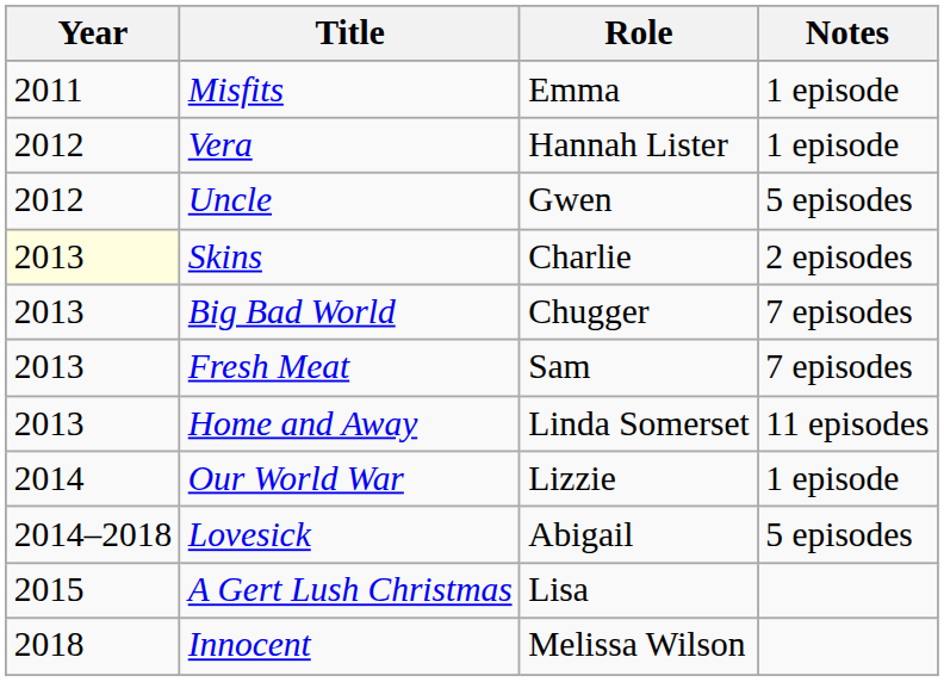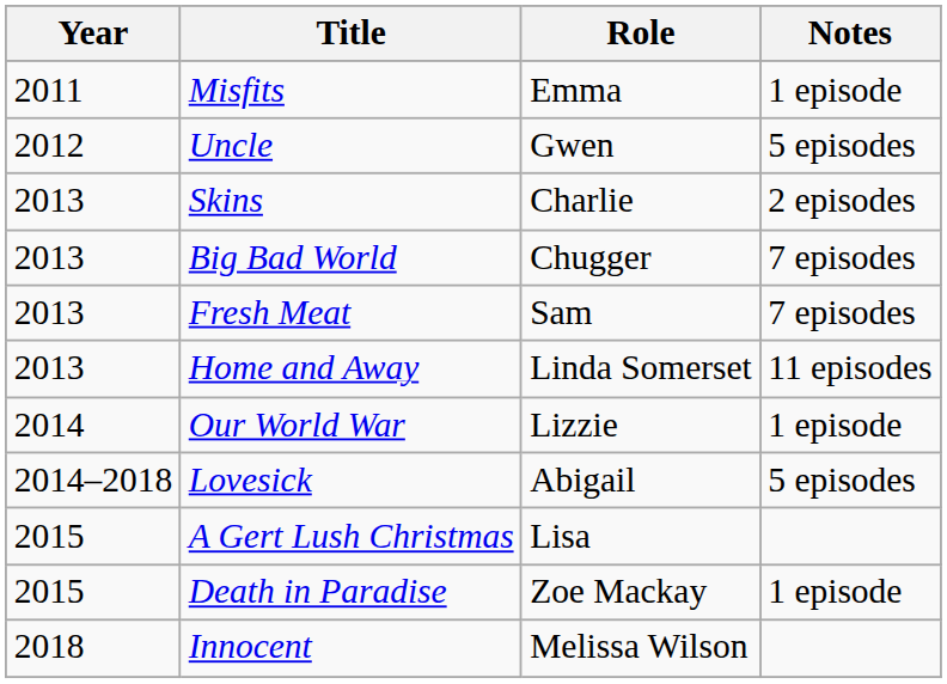 <table class="wikitable sortable">
 <tr>
 <th>Year</th>
 <th>Title</th>
 <th>Role</th>
 <th>Notes</th>
 </tr>
 <tr>
 <td>2011</td>
 <td><em><a href='#'>Misfits</a></em></td>
 <td>Emma</td>
 <td>1 episode</td>
 </tr>
 <tr>
 <td>2012</td>
-<td><em><a href='#'>Vera</a></em></td>
-<td>Hannah Lister</td>
-<td>1 episode</td>
-</tr>
-<tr>
-<td>2012</td>
 <td><em><a href='#'>Uncle</a></em></td>
 <td>Gwen</td>
 <td>5 episodes</td>
 </tr>
 <tr>
-<td style="background: lightyellow;">2013</td>
+<td>2013</td>
 <td><em><a href='#'>Skins</a></em></td>
 <td>Charlie</td>
 <td>2 episodes</td>
 </tr>
 <tr>
 <td>2013</td>
 <td><em><a href='#'>Big Bad World</a></em></td>
 <td>Chugger</td>
 <td>7 episodes</td>
 </tr>
 <tr>
 <td>2013</td>
 <td><em><a href='#'>Fresh Meat</a></em></td>
 <td>Sam</td>
 <td>7 episodes</td>
 </tr>
 <tr>
 <td>2013</td>
 <td><em><a href='#'>Home and Away</a></em></td>
 <td>Linda Somerset</td>
 <td>11 episodes</td>
 </tr>
 <tr>
 <td>2014</td>
 <td><em><a href='#'>Our World War</a></em></td>
 <td>Lizzie</td>
 <td>1 episode</td>
 </tr>
 <tr>
 <td>2014–2018</td>
 <td><em><a href='#'>Lovesick</a></em></td>
 <td>Abigail</td>
 <td>5 episodes</td>
 </tr>
 <tr>
 <td>2015</td>
 <td><em><a href='#'>A Gert Lush Christmas</a></em></td>
 <td>Lisa</td>
 <td></td>
 </tr>
 <tr>
+<td>2015</td>
+<td><em><a href='#'>Death in Paradise</a></em></td>
+<td>Zoe Mackay</td>
+<td>1 episode</td>
+</tr>
+<tr>
 <td>2018</td>
 <td><em><a href='#'>Innocent</a></em></td>
 <td>Melissa Wilson</td>
 <td></td>
 </tr>
 </table>
